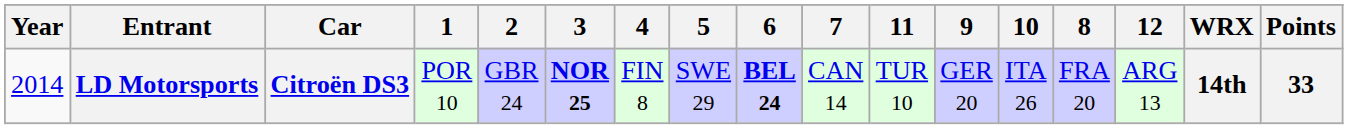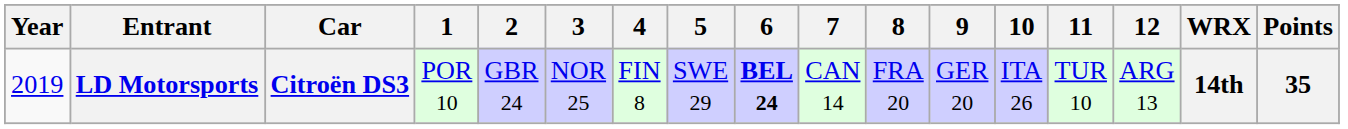 <table class="wikitable" border="1" style="text-align:center; font-size:90%;">
 <tr valign="top">
 <th>Year</th>
 <th>Entrant</th>
 <th>Car</th>
 <th>1</th>
 <th>2</th>
 <th>3</th>
 <th>4</th>
 <th>5</th>
 <th>6</th>
 <th>7</th>
-<th>11</th>
+<th>8</th>
 <th>9</th>
 <th>10</th>
-<th>8</th>
+<th>11</th>
 <th>12</th>
 <th>WRX</th>
 <th>Points</th>
 </tr>
 <tr>
-<td><a href='#'>2014</a></td>
+<td><a href='#'>2019</a></td>
 <th><a href='#'>LD Motorsports</a></th>
 <th><a href='#'>Citroën DS3</a></th>
 <td style="background:#DFFFDF;"><a href='#'>POR</a><br><small>10</small></td>
 <td style="background:#CFCFFF;"><a href='#'>GBR</a><br><small>24</small></td>
-<td style="background:#CFCFFF;"><strong><a href='#'>NOR</a><br><small>25</small></strong></td>
+<td style="background:#CFCFFF;"><a href='#'>NOR</a><br><small>25</small></td>
 <td style="background:#DFFFDF;"><a href='#'>FIN</a><br><small>8</small></td>
 <td style="background:#CFCFFF;"><a href='#'>SWE</a><br><small>29</small></td>
 <td style="background:#CFCFFF;"><strong><a href='#'>BEL</a><br><small>24</small></strong></td>
 <td style="background:#DFFFDF;"><a href='#'>CAN</a><br><small>14</small></td>
-<td style="background:#DFFFDF;"><a href='#'>TUR</a><br><small>10</small></td>
+<td style="background:#CFCFFF;"><a href='#'>FRA</a><br><small>20</small></td>
 <td style="background:#CFCFFF;"><a href='#'>GER</a><br><small>20</small></td>
 <td style="background:#CFCFFF;"><a href='#'>ITA</a><br><small>26</small></td>
-<td style="background:#CFCFFF;"><a href='#'>FRA</a><br><small>20</small></td>
+<td style="background:#DFFFDF;"><a href='#'>TUR</a><br><small>10</small></td>
 <td style="background:#DFFFDF;"><a href='#'>ARG</a><br><small>13</small></td>
 <th>14th</th>
-<th>33</th>
+<th>35</th>
 </tr>
 </table>
